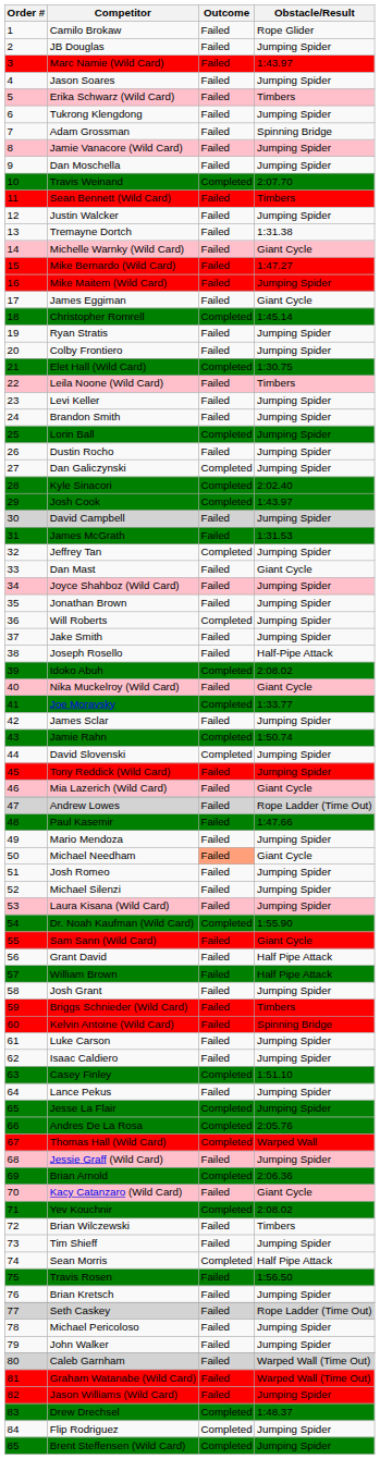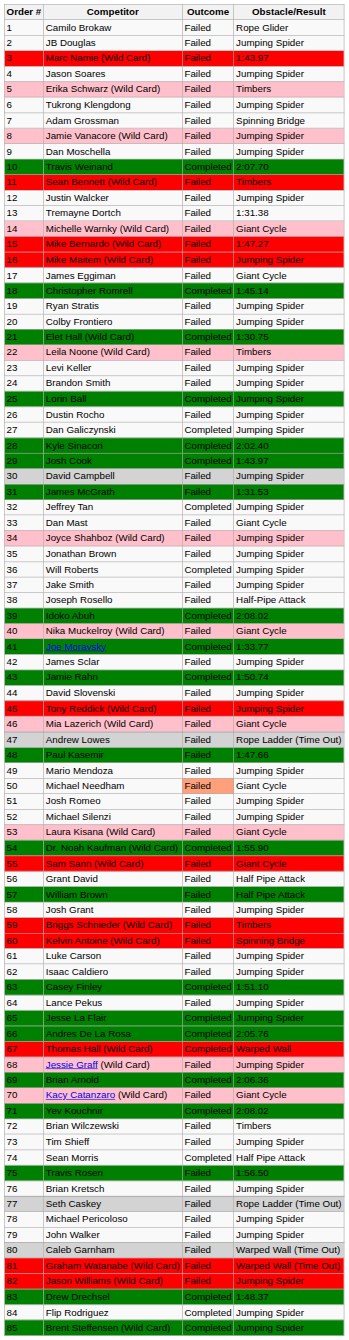 <table class="wikitable sortable">
 <tr>
 <th>Order #</th>
 <th>Competitor</th>
 <th>Outcome</th>
 <th>Obstacle/Result</th>
 </tr>
 <tr>
 <td>1</td>
 <td>Camilo Brokaw</td>
 <td>Failed</td>
 <td>Rope Glider</td>
 </tr>
 <tr>
 <td>2</td>
 <td>JB Douglas</td>
 <td>Failed</td>
 <td>Jumping Spider</td>
 </tr>
 <tr bgcolor="red">
 <td>3</td>
 <td>Marc Namie (Wild Card)</td>
 <td>Failed</td>
 <td>1:43.97</td>
 </tr>
 <tr>
 <td>4</td>
 <td>Jason Soares</td>
 <td>Failed</td>
 <td>Jumping Spider</td>
 </tr>
 <tr bgcolor="pink">
 <td>5</td>
 <td>Erika Schwarz (Wild Card)</td>
 <td>Failed</td>
 <td>Timbers</td>
 </tr>
 <tr>
 <td>6</td>
 <td>Tukrong Klengdong</td>
 <td>Failed</td>
 <td>Jumping Spider</td>
 </tr>
 <tr>
 <td>7</td>
 <td>Adam Grossman</td>
 <td>Failed</td>
 <td>Spinning Bridge</td>
 </tr>
 <tr bgcolor="pink">
 <td>8</td>
 <td>Jamie Vanacore (Wild Card)</td>
 <td>Failed</td>
 <td>Jumping Spider</td>
 </tr>
 <tr>
 <td>9</td>
 <td>Dan Moschella</td>
 <td>Failed</td>
 <td>Jumping Spider</td>
 </tr>
 <tr bgcolor="green">
 <td>10</td>
 <td>Travis Weinand</td>
 <td>Completed</td>
 <td>2:07.70</td>
 </tr>
 <tr bgcolor="red">
 <td>11</td>
 <td>Sean Bennett (Wild Card)</td>
 <td>Failed</td>
 <td>Timbers</td>
 </tr>
 <tr>
 <td>12</td>
 <td>Justin Walcker</td>
 <td>Failed</td>
 <td>Jumping Spider</td>
 </tr>
 <tr>
 <td>13</td>
 <td>Tremayne Dortch</td>
 <td>Failed</td>
 <td>1:31.38</td>
 </tr>
 <tr bgcolor="pink">
 <td>14</td>
 <td>Michelle Warnky (Wild Card)</td>
 <td>Failed</td>
 <td>Giant Cycle</td>
 </tr>
 <tr bgcolor="red">
 <td>15</td>
 <td>Mike Bernardo (Wild Card)</td>
 <td>Failed</td>
 <td>1:47.27</td>
 </tr>
 <tr bgcolor="red">
 <td>16</td>
 <td>Mike Maitem (Wild Card)</td>
 <td>Failed</td>
 <td>Jumping Spider</td>
 </tr>
 <tr>
 <td>17</td>
 <td>James Eggiman</td>
 <td>Failed</td>
 <td>Giant Cycle</td>
 </tr>
 <tr bgcolor="green">
 <td>18</td>
 <td>Christopher Romrell</td>
 <td>Completed</td>
 <td>1:45.14</td>
 </tr>
 <tr>
 <td>19</td>
 <td>Ryan Stratis</td>
 <td>Failed</td>
 <td>Jumping Spider</td>
 </tr>
 <tr>
 <td>20</td>
 <td>Colby Frontiero</td>
 <td>Failed</td>
 <td>Jumping Spider</td>
 </tr>
 <tr bgcolor="green">
 <td>21</td>
 <td>Elet Hall (Wild Card)</td>
 <td>Completed</td>
 <td>1:30.75</td>
 </tr>
 <tr bgcolor="pink">
 <td>22</td>
 <td>Leila Noone (Wild Card)</td>
 <td>Failed</td>
 <td>Timbers</td>
 </tr>
 <tr>
 <td>23</td>
 <td>Levi Keller</td>
 <td>Failed</td>
 <td>Jumping Spider</td>
 </tr>
 <tr>
 <td>24</td>
 <td>Brandon Smith</td>
 <td>Failed</td>
 <td>Jumping Spider</td>
 </tr>
 <tr bgcolor="green">
 <td>25</td>
 <td>Lorin Ball</td>
 <td>Completed</td>
 <td>Jumping Spider</td>
 </tr>
 <tr>
 <td>26</td>
 <td>Dustin Rocho</td>
 <td>Failed</td>
 <td>Jumping Spider</td>
 </tr>
 <tr>
 <td>27</td>
 <td>Dan Galiczynski</td>
 <td>Completed</td>
 <td>Jumping Spider</td>
 </tr>
 <tr bgcolor="green">
 <td>28</td>
 <td>Kyle Sinacori</td>
 <td>Completed</td>
 <td>2:02.40</td>
 </tr>
 <tr bgcolor="green">
 <td>29</td>
 <td>Josh Cook</td>
 <td>Completed</td>
 <td>1:43.97</td>
 </tr>
 <tr bgcolor=lightgray>
 <td>30</td>
 <td>David Campbell</td>
 <td>Failed</td>
 <td>Jumping Spider</td>
 </tr>
 <tr bgcolor="green">
 <td>31</td>
 <td>James McGrath</td>
 <td>Failed</td>
 <td>1:31.53</td>
 </tr>
 <tr>
 <td>32</td>
 <td>Jeffrey Tan</td>
 <td>Completed</td>
 <td>Jumping Spider</td>
 </tr>
 <tr>
 <td>33</td>
 <td>Dan Mast</td>
 <td>Failed</td>
 <td>Giant Cycle</td>
 </tr>
 <tr bgcolor="pink">
 <td>34</td>
 <td>Joyce Shahboz (Wild Card)</td>
 <td>Failed</td>
 <td>Jumping Spider</td>
 </tr>
 <tr>
 <td>35</td>
 <td>Jonathan Brown</td>
 <td>Failed</td>
 <td>Jumping Spider</td>
 </tr>
 <tr>
 <td>36</td>
 <td>Will Roberts</td>
 <td>Completed</td>
 <td>Jumping Spider</td>
 </tr>
 <tr>
 <td>37</td>
 <td>Jake Smith</td>
 <td>Failed</td>
 <td>Jumping Spider</td>
 </tr>
 <tr>
 <td>38</td>
 <td>Joseph Rosello</td>
 <td>Failed</td>
 <td>Half-Pipe Attack</td>
 </tr>
 <tr bgcolor="green">
 <td>39</td>
 <td>Idoko Abuh</td>
 <td>Completed</td>
 <td>2:08.02</td>
 </tr>
 <tr bgcolor="pink">
 <td>40</td>
 <td>Nika Muckelroy (Wild Card)</td>
 <td>Failed</td>
 <td>Giant Cycle</td>
 </tr>
 <tr bgcolor="green">
 <td>41</td>
 <td><a href='#'>Joe Moravsky</a></td>
 <td>Completed</td>
 <td>1:33.77</td>
 </tr>
 <tr>
 <td>42</td>
 <td>James Sclar</td>
 <td>Failed</td>
 <td>Jumping Spider</td>
 </tr>
 <tr bgcolor="green">
 <td>43</td>
 <td>Jamie Rahn</td>
 <td>Completed</td>
 <td>1:50.74</td>
 </tr>
 <tr>
 <td>44</td>
 <td>David Slovenski</td>
-<td>Completed</td>
+<td>Failed</td>
 <td>Jumping Spider</td>
 </tr>
 <tr bgcolor="red">
 <td>45</td>
 <td>Tony Reddick (Wild Card)</td>
 <td>Failed</td>
 <td>Jumping Spider</td>
 </tr>
 <tr bgcolor="pink">
 <td>46</td>
 <td>Mia Lazerich (Wild Card)</td>
 <td>Failed</td>
 <td>Giant Cycle</td>
 </tr>
 <tr>
 </tr>
 <tr bgcolor=lightgray>
 <td>47</td>
 <td>Andrew Lowes</td>
 <td>Failed</td>
 <td>Rope Ladder (Time Out)</td>
 </tr>
 <tr bgcolor="green">
 <td>48</td>
 <td>Paul Kasemir</td>
 <td>Failed</td>
 <td>1:47.66</td>
 </tr>
 <tr>
 <td>49</td>
 <td>Mario Mendoza</td>
 <td>Failed</td>
 <td>Jumping Spider</td>
 </tr>
 <tr>
 <td>50</td>
 <td>Michael Needham</td>
 <td style="background: lightsalmon;">Failed</td>
 <td>Giant Cycle</td>
 </tr>
 <tr>
 <td>51</td>
 <td>Josh Romeo</td>
 <td>Failed</td>
 <td>Jumping Spider</td>
 </tr>
 <tr>
 <td>52</td>
 <td>Michael Silenzi</td>
 <td>Failed</td>
 <td>Jumping Spider</td>
 </tr>
 <tr bgcolor="pink">
 <td>53</td>
 <td>Laura Kisana (Wild Card)</td>
 <td>Failed</td>
-<td>Jumping Spider</td>
+<td>Giant Cycle</td>
 </tr>
 <tr bgcolor="green">
 <td>54</td>
 <td>Dr. Noah Kaufman (Wild Card)</td>
 <td>Completed</td>
 <td>1:55.90</td>
 </tr>
 <tr bgcolor="red">
 <td>55</td>
 <td>Sam Sann (Wild Card)</td>
 <td>Failed</td>
 <td>Giant Cycle</td>
 </tr>
 <tr>
 <td>56</td>
 <td>Grant David</td>
 <td>Failed</td>
 <td>Half Pipe Attack</td>
 </tr>
 <tr bgcolor="green">
 <td>57</td>
 <td>William Brown</td>
 <td>Failed</td>
 <td>Half Pipe Attack</td>
 </tr>
 <tr>
 <td>58</td>
 <td>Josh Grant</td>
 <td>Failed</td>
 <td>Jumping Spider</td>
 </tr>
 <tr bgcolor="red">
 <td>59</td>
 <td>Briggs Schnieder (Wild Card)</td>
 <td>Failed</td>
 <td>Timbers</td>
 </tr>
 <tr bgcolor="red">
 <td>60</td>
 <td>Kelvin Antoine (Wild Card)</td>
 <td>Failed</td>
 <td>Spinning Bridge</td>
 </tr>
 <tr>
 <td>61</td>
 <td>Luke Carson</td>
 <td>Failed</td>
 <td>Jumping Spider</td>
 </tr>
 <tr>
 <td>62</td>
 <td>Isaac Caldiero</td>
 <td>Failed</td>
 <td>Jumping Spider</td>
 </tr>
 <tr bgcolor="green">
 <td>63</td>
 <td>Casey Finley</td>
 <td>Completed</td>
 <td>1:51.10</td>
 </tr>
 <tr>
 <td>64</td>
 <td>Lance Pekus</td>
 <td>Failed</td>
 <td>Jumping Spider</td>
 </tr>
 <tr bgcolor="green">
 <td>65</td>
 <td>Jesse La Flair</td>
 <td>Completed</td>
 <td>Jumping Spider</td>
 </tr>
 <tr bgcolor="green">
 <td>66</td>
 <td>Andres De La Rosa</td>
 <td>Completed</td>
 <td>2:05.76</td>
 </tr>
 <tr bgcolor="red">
 <td>67</td>
 <td>Thomas Hall (Wild Card)</td>
 <td>Completed</td>
 <td>Warped Wall</td>
 </tr>
 <tr bgcolor="pink">
 <td>68</td>
 <td><a href='#'>Jessie Graff</a> (Wild Card)</td>
 <td>Failed</td>
 <td>Jumping Spider</td>
 </tr>
 <tr bgcolor="green">
 <td>69</td>
 <td>Brian Arnold</td>
 <td>Completed</td>
 <td>2:06.36</td>
 </tr>
 <tr bgcolor="pink">
 <td>70</td>
 <td><a href='#'>Kacy Catanzaro</a> (Wild Card)</td>
 <td>Failed</td>
 <td>Giant Cycle</td>
 </tr>
 <tr bgcolor="green">
 <td>71</td>
 <td>Yev Kouchnir</td>
 <td>Completed</td>
 <td>2:08.02</td>
 </tr>
 <tr>
 <td>72</td>
 <td>Brian Wilczewski</td>
 <td>Failed</td>
 <td>Timbers</td>
 </tr>
 <tr>
 <td>73</td>
 <td>Tim Shieff</td>
 <td>Failed</td>
 <td>Jumping Spider</td>
 </tr>
 <tr>
 <td>74</td>
 <td>Sean Morris</td>
 <td>Completed</td>
 <td>Half Pipe Attack</td>
 </tr>
 <tr bgcolor="green">
 <td>75</td>
 <td>Travis Rosen</td>
 <td>Failed</td>
 <td>1:56.50</td>
 </tr>
 <tr>
 <td>76</td>
 <td>Brian Kretsch</td>
 <td>Failed</td>
 <td>Jumping Spider</td>
 </tr>
 <tr>
 </tr>
 <tr bgcolor=lightgray>
 <td>77</td>
 <td>Seth Caskey</td>
 <td>Failed</td>
 <td>Rope Ladder (Time Out)</td>
 </tr>
 <tr>
 <td>78</td>
 <td>Michael Pericoloso</td>
 <td>Failed</td>
 <td>Jumping Spider</td>
 </tr>
 <tr>
 <td>79</td>
 <td>John Walker</td>
 <td>Failed</td>
 <td>Jumping Spider</td>
 </tr>
 <tr>
 </tr>
 <tr bgcolor=lightgray>
 <td>80</td>
 <td>Caleb Garnham</td>
 <td>Failed</td>
 <td>Warped Wall (Time Out)</td>
 </tr>
 <tr bgcolor="red">
 <td>81</td>
 <td>Graham Watanabe (Wild Card)</td>
 <td>Failed</td>
 <td>Warped Wall (Time Out)</td>
 </tr>
 <tr bgcolor="red">
 <td>82</td>
 <td>Jason Williams (Wild Card)</td>
 <td>Failed</td>
 <td>Jumping Spider</td>
 </tr>
 <tr bgcolor="green">
 <td>83</td>
 <td>Drew Drechsel</td>
 <td>Completed</td>
 <td>1:48.37</td>
 </tr>
 <tr>
 <td>84</td>
 <td>Flip Rodriguez</td>
 <td>Completed</td>
 <td>Jumping Spider</td>
 </tr>
 <tr bgcolor="green">
 <td>85</td>
 <td>Brent Steffensen (Wild Card)</td>
 <td>Completed</td>
 <td>Jumping Spider</td>
 </tr>
 </table>
